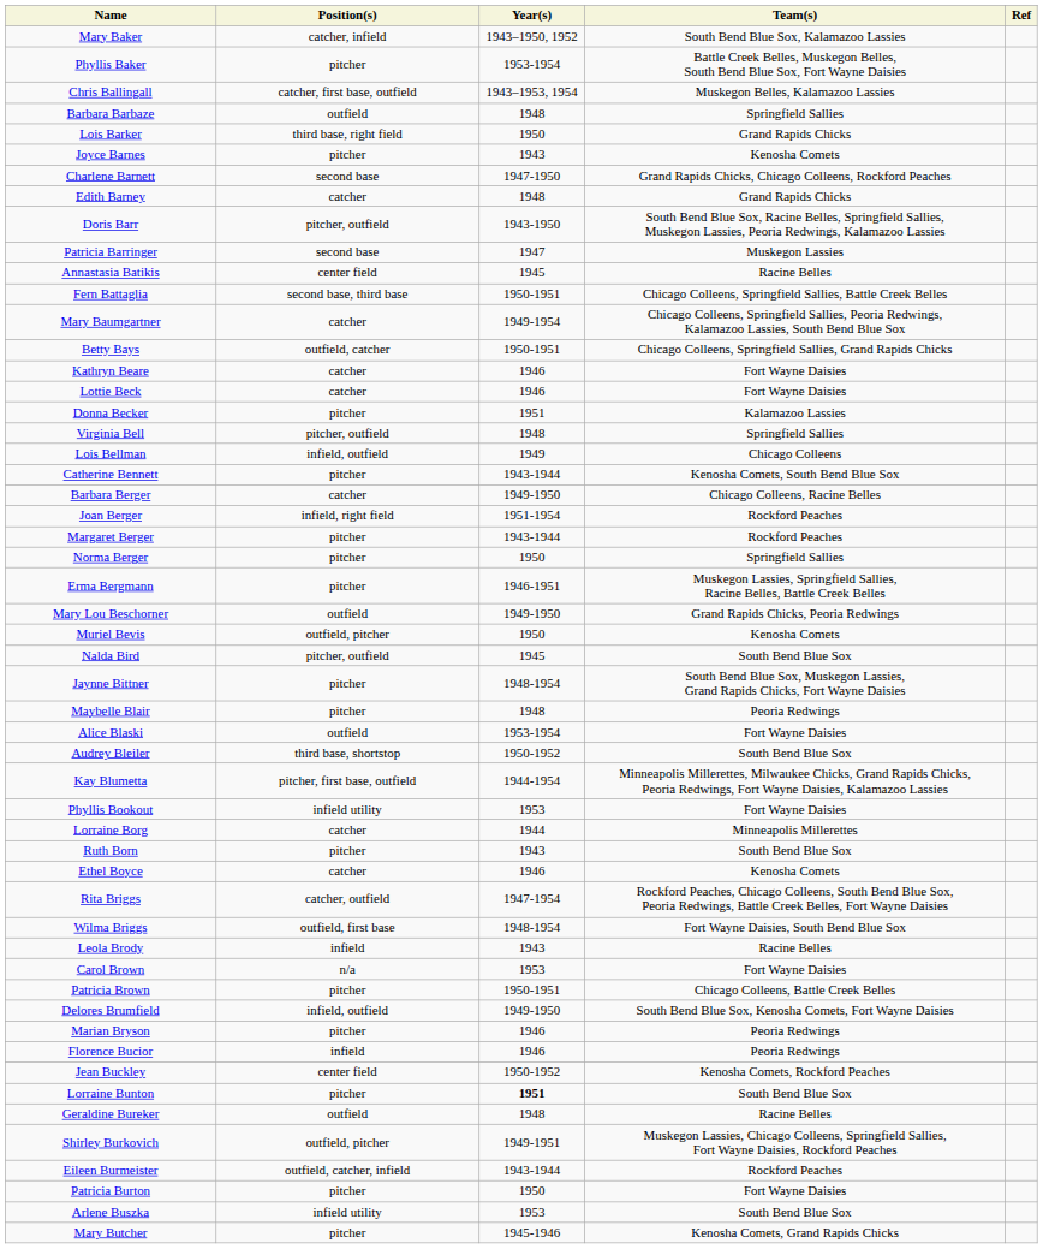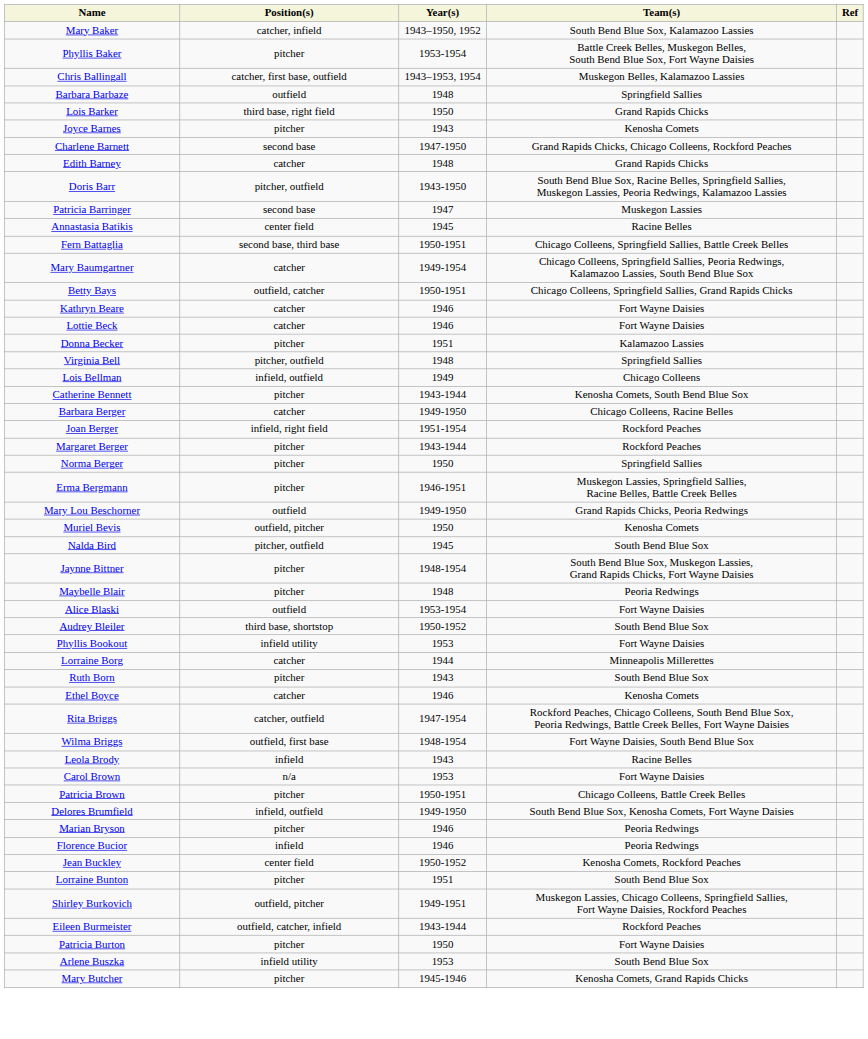 <table class="wikitable" style="width: 100%">
 <tr>
 <th style="background:#F5F5DC;" width=20%>Name</th>
 <th width=25% style="background:#F5F5DC;">Position(s)</th>
 <th width=10% style="background:#F5F5DC;">Year(s)</th>
 <th width=40% style="background:#F5F5DC;">Team(s)</th>
 <th width=3% style="background:#F5F5DC;">Ref</th>
 </tr>
 <tr align=center>
 <td><a href='#'>Mary Baker</a></td>
 <td>catcher, infield</td>
 <td>1943–1950, 1952</td>
 <td>South Bend Blue Sox, Kalamazoo Lassies</td>
 <td></td>
 </tr>
 <tr align=center>
 <td><a href='#'>Phyllis Baker</a></td>
 <td>pitcher</td>
 <td>1953-1954</td>
 <td>Battle Creek Belles, Muskegon Belles,<br>South Bend Blue Sox, Fort Wayne Daisies</td>
 <td></td>
 </tr>
 <tr align=center>
 <td><a href='#'>Chris Ballingall</a></td>
 <td>catcher, first base, outfield</td>
 <td>1943–1953, 1954</td>
 <td>Muskegon Belles, Kalamazoo Lassies</td>
 <td></td>
 </tr>
 <tr align=center>
 <td><a href='#'>Barbara Barbaze</a></td>
 <td>outfield</td>
 <td>1948</td>
 <td>Springfield Sallies</td>
 <td></td>
 </tr>
 <tr align=center>
 <td><a href='#'>Lois Barker</a></td>
 <td>third base, right field</td>
 <td>1950</td>
 <td>Grand Rapids Chicks</td>
 <td></td>
 </tr>
 <tr align=center>
 <td><a href='#'>Joyce Barnes</a></td>
 <td>pitcher</td>
 <td>1943</td>
 <td>Kenosha Comets</td>
 <td></td>
 </tr>
 <tr align=center>
 <td><a href='#'>Charlene Barnett</a></td>
 <td>second base</td>
 <td>1947-1950</td>
 <td>Grand Rapids Chicks, Chicago Colleens, Rockford Peaches</td>
 <td></td>
 </tr>
 <tr align=center>
 <td><a href='#'>Edith Barney</a></td>
 <td>catcher</td>
 <td>1948</td>
 <td>Grand Rapids Chicks</td>
 <td></td>
 </tr>
 <tr align=center>
 <td><a href='#'>Doris Barr</a></td>
 <td>pitcher, outfield</td>
 <td>1943-1950</td>
 <td>South Bend Blue Sox, Racine Belles, Springfield Sallies,<br>Muskegon Lassies, Peoria Redwings, Kalamazoo Lassies</td>
 <td></td>
 </tr>
 <tr align=center>
 <td><a href='#'>Patricia Barringer</a></td>
 <td>second base</td>
 <td>1947</td>
 <td>Muskegon Lassies</td>
 <td></td>
 </tr>
 <tr align=center>
 <td><a href='#'>Annastasia Batikis</a></td>
 <td>center field</td>
 <td>1945</td>
 <td>Racine Belles</td>
 <td></td>
 </tr>
 <tr align=center>
 <td><a href='#'>Fern Battaglia</a></td>
 <td>second base, third base</td>
 <td>1950-1951</td>
 <td>Chicago Colleens, Springfield Sallies, Battle Creek Belles</td>
 <td></td>
 </tr>
 <tr align=center>
 <td><a href='#'>Mary Baumgartner</a></td>
 <td>catcher</td>
 <td>1949-1954</td>
 <td>Chicago Colleens, Springfield Sallies, Peoria Redwings, <br>Kalamazoo Lassies, South Bend Blue Sox</td>
 <td></td>
 </tr>
 <tr align=center>
 <td><a href='#'>Betty Bays</a></td>
 <td>outfield, catcher</td>
 <td>1950-1951</td>
 <td>Chicago Colleens, Springfield Sallies, Grand Rapids Chicks</td>
 <td></td>
 </tr>
 <tr align=center>
 <td><a href='#'>Kathryn Beare</a></td>
 <td>catcher</td>
 <td>1946</td>
 <td>Fort Wayne Daisies</td>
 <td></td>
 </tr>
 <tr align=center>
 <td><a href='#'>Lottie Beck</a></td>
 <td>catcher</td>
 <td>1946</td>
 <td>Fort Wayne Daisies</td>
 <td></td>
 </tr>
 <tr align=center>
 <td><a href='#'>Donna Becker</a></td>
 <td>pitcher</td>
 <td>1951</td>
 <td>Kalamazoo Lassies</td>
 <td></td>
 </tr>
 <tr align=center>
 <td><a href='#'>Virginia Bell</a></td>
 <td>pitcher, outfield</td>
 <td>1948</td>
 <td>Springfield Sallies</td>
 <td></td>
 </tr>
 <tr align=center>
 <td><a href='#'>Lois Bellman</a></td>
 <td>infield, outfield</td>
 <td>1949</td>
 <td>Chicago Colleens</td>
 <td></td>
 </tr>
 <tr align=center>
 <td><a href='#'>Catherine Bennett</a></td>
 <td>pitcher</td>
 <td>1943-1944</td>
 <td>Kenosha Comets, South Bend Blue Sox</td>
 <td></td>
 </tr>
 <tr align=center>
 <td><a href='#'>Barbara Berger</a></td>
 <td>catcher</td>
 <td>1949-1950</td>
 <td>Chicago Colleens, Racine Belles</td>
 <td></td>
 </tr>
 <tr align=center>
 <td><a href='#'>Joan Berger</a></td>
 <td>infield, right field</td>
 <td>1951-1954</td>
 <td>Rockford Peaches</td>
 <td></td>
 </tr>
 <tr align=center>
 <td><a href='#'>Margaret Berger</a></td>
 <td>pitcher</td>
 <td>1943-1944</td>
 <td>Rockford Peaches</td>
 <td></td>
 </tr>
 <tr align=center>
 <td><a href='#'>Norma Berger</a></td>
 <td>pitcher</td>
 <td>1950</td>
 <td>Springfield Sallies</td>
 <td></td>
 </tr>
 <tr align=center>
 <td><a href='#'>Erma Bergmann</a></td>
 <td>pitcher</td>
 <td>1946-1951</td>
 <td>Muskegon Lassies, Springfield Sallies,<br>Racine Belles, Battle Creek Belles</td>
 <td></td>
 </tr>
 <tr align=center>
 <td><a href='#'>Mary Lou Beschorner</a></td>
 <td>outfield</td>
 <td>1949-1950</td>
 <td>Grand Rapids Chicks, Peoria Redwings</td>
 <td></td>
 </tr>
 <tr align=center>
 <td><a href='#'>Muriel Bevis</a></td>
 <td>outfield, pitcher</td>
 <td>1950</td>
 <td>Kenosha Comets</td>
 <td></td>
 </tr>
 <tr align=center>
 <td><a href='#'>Nalda Bird</a></td>
 <td>pitcher, outfield</td>
 <td>1945</td>
 <td>South Bend Blue Sox</td>
 <td></td>
 </tr>
 <tr align=center>
 <td><a href='#'>Jaynne Bittner</a></td>
 <td>pitcher</td>
 <td>1948-1954</td>
 <td>South Bend Blue Sox, Muskegon Lassies, <br>Grand Rapids Chicks, Fort Wayne Daisies</td>
 <td></td>
 </tr>
 <tr align=center>
 <td><a href='#'>Maybelle Blair</a></td>
 <td>pitcher</td>
 <td>1948</td>
 <td>Peoria Redwings</td>
 <td></td>
 </tr>
 <tr align=center>
 <td><a href='#'>Alice Blaski</a></td>
 <td>outfield</td>
 <td>1953-1954</td>
 <td>Fort Wayne Daisies</td>
 <td></td>
 </tr>
 <tr align=center>
 <td><a href='#'>Audrey Bleiler</a></td>
 <td>third base, shortstop</td>
 <td>1950-1952</td>
 <td>South Bend Blue Sox</td>
 <td></td>
 </tr>
 <tr align=center>
-<td><a href='#'>Kay Blumetta</a></td>
-<td>pitcher, first base, outfield</td>
-<td>1944-1954</td>
-<td>Minneapolis Millerettes, Milwaukee Chicks, Grand Rapids Chicks, <br>Peoria Redwings, Fort Wayne Daisies, Kalamazoo Lassies</td>
-<td></td>
-</tr>
-<tr align=center>
 <td><a href='#'>Phyllis Bookout</a></td>
 <td>infield utility</td>
 <td>1953</td>
 <td>Fort Wayne Daisies</td>
 <td></td>
 </tr>
 <tr align=center>
 <td><a href='#'>Lorraine Borg</a></td>
 <td>catcher</td>
 <td>1944</td>
 <td>Minneapolis Millerettes</td>
 <td></td>
 </tr>
 <tr align=center>
 <td><a href='#'>Ruth Born</a></td>
 <td>pitcher</td>
 <td>1943</td>
 <td>South  Bend Blue Sox</td>
 <td></td>
 </tr>
 <tr align=center>
 <td><a href='#'>Ethel Boyce</a></td>
 <td>catcher</td>
 <td>1946</td>
 <td>Kenosha Comets</td>
 <td></td>
 </tr>
 <tr align=center>
 <td><a href='#'>Rita Briggs</a></td>
 <td>catcher, outfield</td>
 <td>1947-1954</td>
 <td>Rockford Peaches, Chicago Colleens, South Bend Blue Sox, <br>Peoria Redwings, Battle Creek Belles, Fort Wayne Daisies</td>
 <td></td>
 </tr>
 <tr align=center>
 <td><a href='#'>Wilma Briggs</a></td>
 <td>outfield, first base</td>
 <td>1948-1954</td>
 <td>Fort Wayne Daisies, South Bend Blue Sox</td>
 <td></td>
 </tr>
 <tr align=center>
 <td><a href='#'>Leola Brody</a></td>
 <td>infield</td>
 <td>1943</td>
 <td>Racine Belles</td>
 <td></td>
 </tr>
 <tr align=center>
 <td><a href='#'>Carol Brown</a></td>
 <td>n/a</td>
 <td>1953</td>
 <td>Fort Wayne Daisies</td>
 <td></td>
 </tr>
 <tr align=center>
 <td><a href='#'>Patricia Brown</a></td>
 <td>pitcher</td>
 <td>1950-1951</td>
 <td>Chicago Colleens, Battle Creek Belles</td>
 <td></td>
 </tr>
 <tr align=center>
 <td><a href='#'>Delores Brumfield</a></td>
 <td>infield, outfield</td>
 <td>1949-1950</td>
 <td>South Bend Blue Sox, Kenosha Comets, Fort Wayne Daisies</td>
 <td></td>
 </tr>
 <tr align=center>
 <td><a href='#'>Marian Bryson</a></td>
 <td>pitcher</td>
 <td>1946</td>
 <td>Peoria Redwings</td>
 <td></td>
 </tr>
 <tr align=center>
 <td><a href='#'>Florence Bucior</a></td>
 <td>infield</td>
 <td>1946</td>
 <td>Peoria Redwings</td>
 <td></td>
 </tr>
 <tr align=center>
 <td><a href='#'>Jean Buckley</a></td>
 <td>center field</td>
 <td>1950-1952</td>
 <td>Kenosha Comets, Rockford Peaches</td>
 <td><br></td>
 </tr>
 <tr align=center>
 <td><a href='#'>Lorraine Bunton</a></td>
 <td>pitcher</td>
-<td><strong>1951</strong></td>
+<td>1951</td>
 <td>South Bend Blue Sox</td>
 <td></td>
-</tr>
-<tr align=center>
-<td><a href='#'>Geraldine Bureker</a></td>
-<td>outfield</td>
-<td>1948</td>
-<td>Racine Belles</td>
-<td><br></td>
 </tr>
 <tr align=center>
 <td><a href='#'>Shirley Burkovich</a></td>
 <td>outfield, pitcher</td>
 <td>1949-1951</td>
 <td>Muskegon Lassies, Chicago Colleens, Springfield Sallies, <br>Fort Wayne Daisies, Rockford Peaches</td>
 <td><br></td>
 </tr>
 <tr align=center>
 <td><a href='#'>Eileen Burmeister</a></td>
 <td>outfield, catcher, infield</td>
 <td>1943-1944</td>
 <td>Rockford Peaches</td>
 <td><br></td>
 </tr>
 <tr align=center>
 <td><a href='#'>Patricia Burton</a></td>
 <td>pitcher</td>
 <td>1950</td>
 <td>Fort Wayne Daisies</td>
 <td></td>
 </tr>
 <tr align=center>
 <td><a href='#'>Arlene Buszka</a></td>
 <td>infield utility</td>
 <td>1953</td>
 <td>South Bend Blue Sox</td>
 <td></td>
 </tr>
 <tr align=center>
 <td><a href='#'>Mary Butcher</a></td>
 <td>pitcher</td>
 <td>1945-1946</td>
 <td>Kenosha Comets, Grand Rapids Chicks</td>
 <td></td>
 </tr>
 </table>
